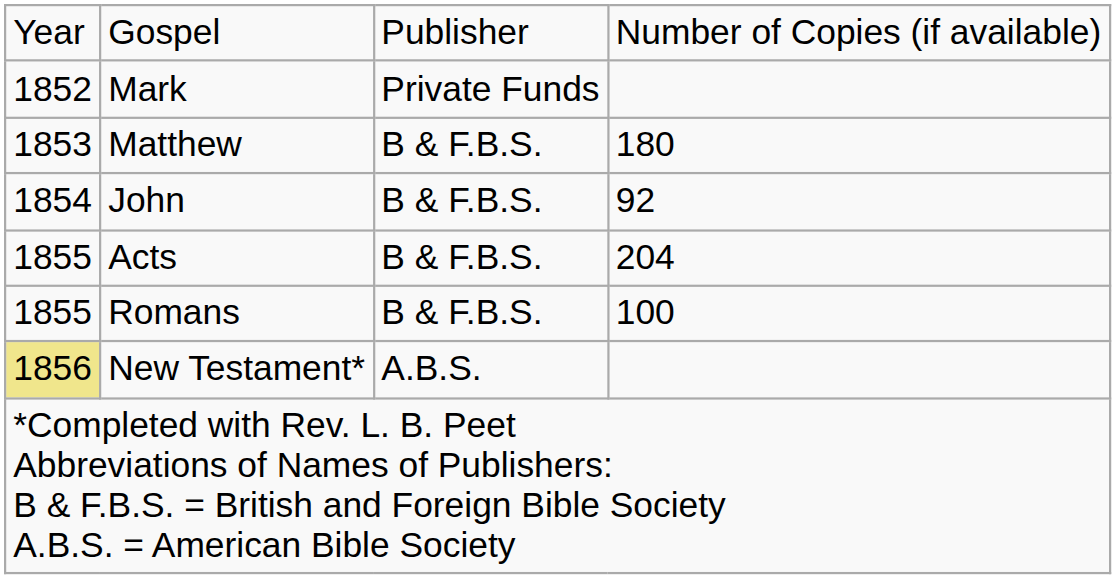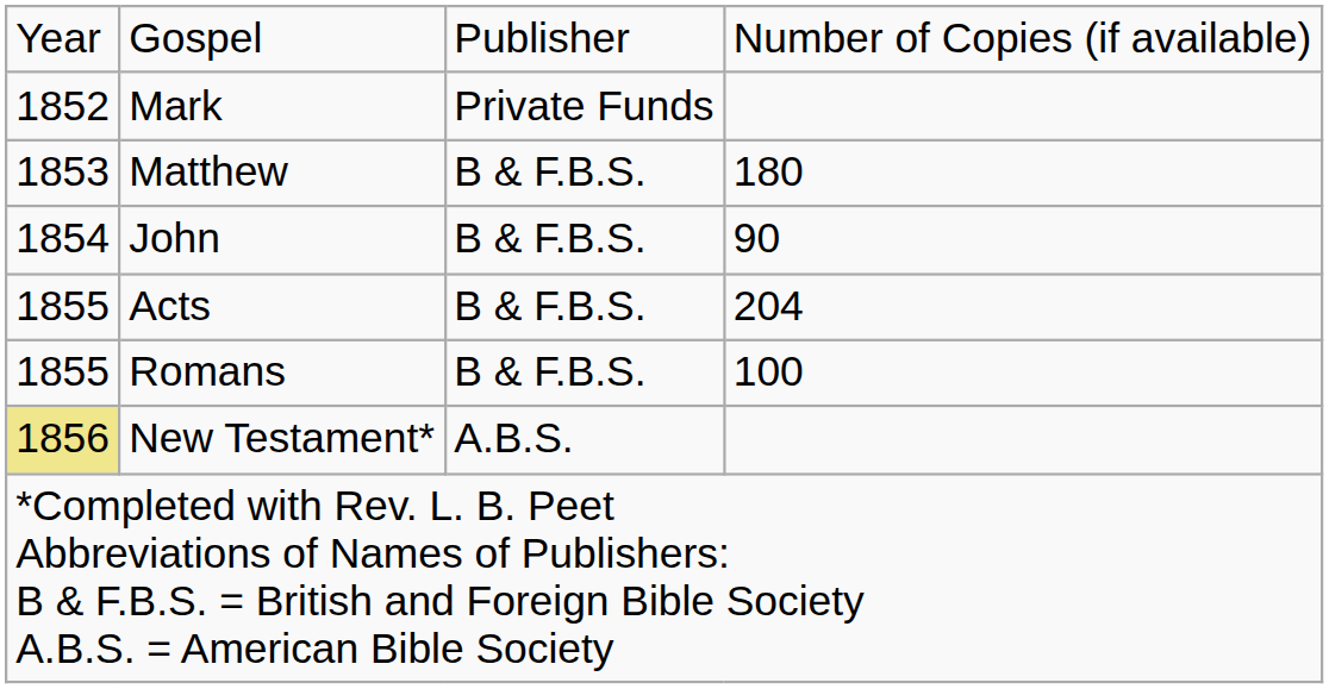 <table class="wikitable">
 <tr>
 <td>Year</td>
 <td>Gospel</td>
 <td>Publisher</td>
 <td>Number of Copies (if available)</td>
 </tr>
 <tr>
 <td>1852</td>
 <td>Mark</td>
 <td>Private Funds</td>
 <td></td>
 </tr>
 <tr>
 <td>1853</td>
 <td>Matthew</td>
 <td>B & F.B.S.</td>
 <td>180</td>
 </tr>
 <tr>
 <td>1854</td>
 <td>John</td>
 <td>B & F.B.S.</td>
-<td>92</td>
+<td>90</td>
 </tr>
 <tr>
 <td>1855</td>
 <td>Acts</td>
 <td>B & F.B.S.</td>
 <td>204</td>
 </tr>
 <tr>
 <td>1855</td>
 <td>Romans</td>
 <td>B & F.B.S.</td>
 <td>100</td>
 </tr>
 <tr>
 <td style="background: khaki;">1856</td>
 <td>New Testament*</td>
 <td>A.B.S.</td>
 <td></td>
 </tr>
 <tr>
 <td colspan="4">*Completed with Rev. L. B. Peet<br>Abbreviations of Names of Publishers:<br>B & F.B.S. = British and Foreign Bible Society<br>A.B.S. = American Bible Society</td>
 </tr>
 </table>
